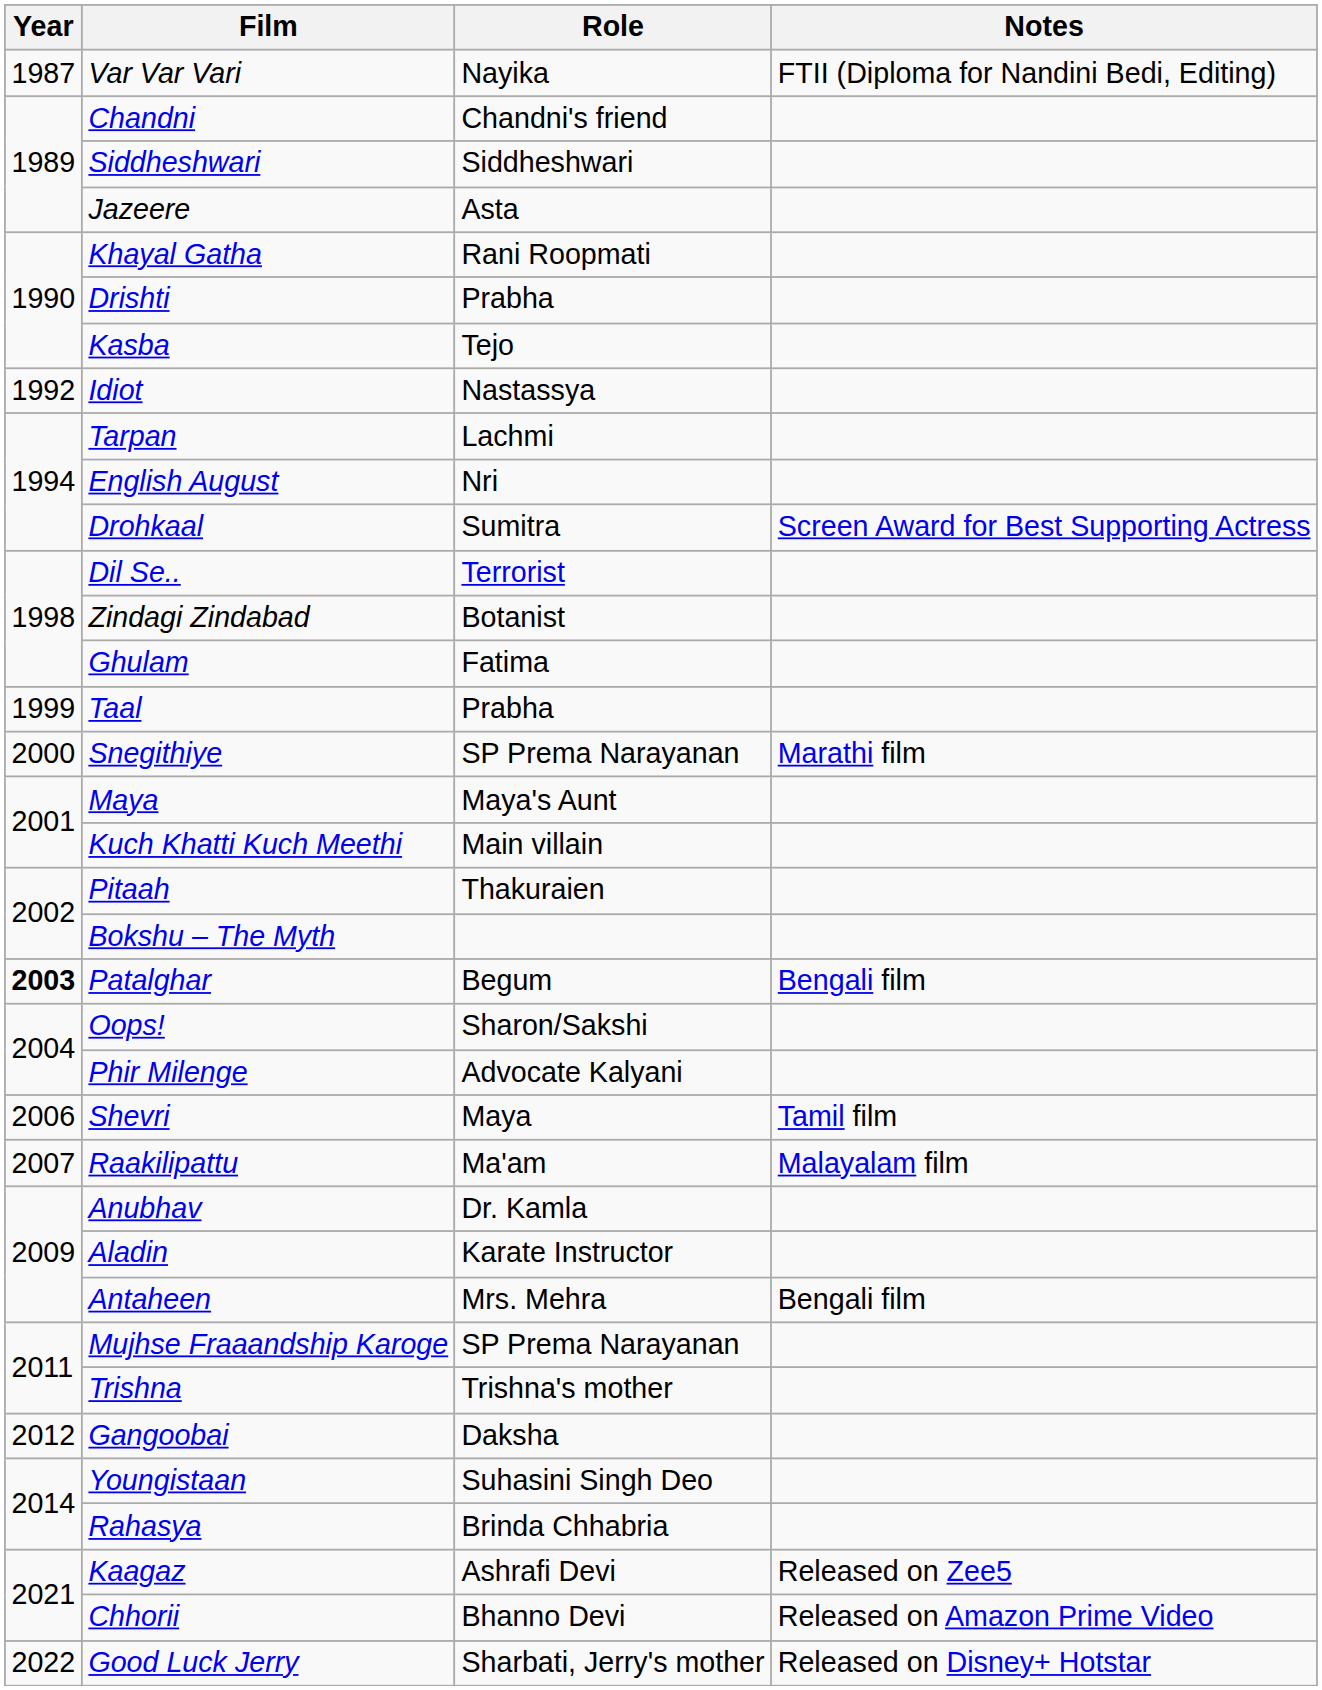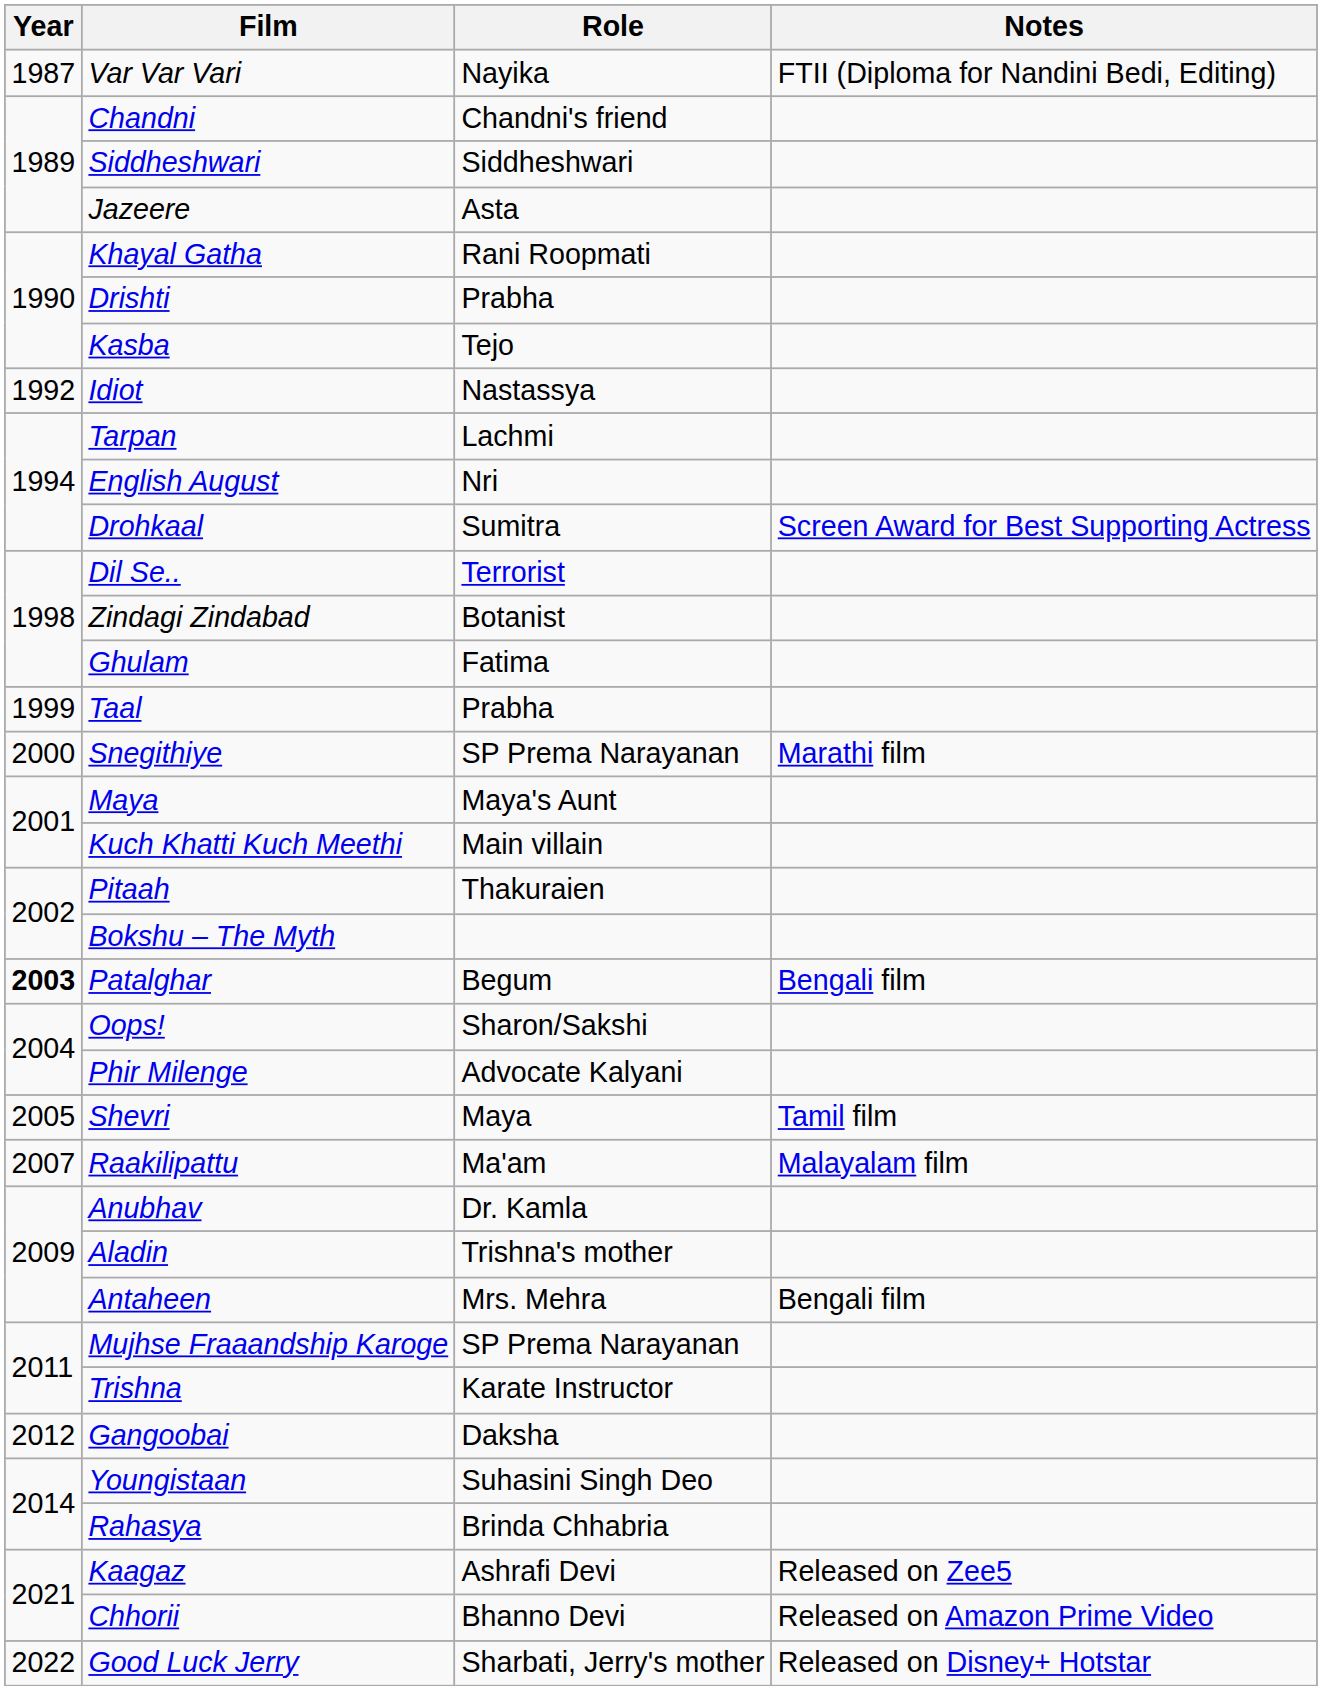 <table class="wikitable">
 <tr>
 <th>Year</th>
 <th>Film</th>
 <th>Role</th>
 <th>Notes</th>
 </tr>
 <tr>
 <td>1987</td>
 <td><em>Var Var Vari</em></td>
 <td>Nayika</td>
 <td>FTII (Diploma for Nandini Bedi, Editing)</td>
 </tr>
 <tr>
 <td rowspan="3">1989</td>
 <td><em><a href='#'>Chandni</a></em></td>
 <td>Chandni's friend</td>
 <td></td>
 </tr>
 <tr>
 <td><em><a href='#'>Siddheshwari</a></em></td>
 <td>Siddheshwari</td>
 <td></td>
 </tr>
 <tr>
 <td><em>Jazeere</em></td>
 <td>Asta</td>
 <td></td>
 </tr>
 <tr>
 <td rowspan="3">1990</td>
 <td><em><a href='#'>Khayal Gatha</a></em></td>
 <td>Rani Roopmati</td>
 <td></td>
 </tr>
 <tr>
 <td><em><a href='#'>Drishti</a></em></td>
 <td>Prabha</td>
 <td></td>
 </tr>
 <tr>
 <td><em><a href='#'>Kasba</a></em></td>
 <td>Tejo</td>
 <td></td>
 </tr>
 <tr>
 <td>1992</td>
 <td><em><a href='#'>Idiot</a></em></td>
 <td>Nastassya</td>
 <td></td>
 </tr>
 <tr>
 <td rowspan="3">1994</td>
 <td><em><a href='#'>Tarpan</a></em></td>
 <td>Lachmi</td>
 <td></td>
 </tr>
 <tr>
 <td><em><a href='#'>English August</a></em></td>
 <td>Nri</td>
 <td></td>
 </tr>
 <tr>
 <td><em><a href='#'>Drohkaal</a></em></td>
 <td>Sumitra</td>
 <td><a href='#'>Screen Award for Best Supporting Actress</a></td>
 </tr>
 <tr>
 <td rowspan="3">1998</td>
 <td><em><a href='#'>Dil Se..</a></em></td>
 <td><a href='#'>Terrorist</a></td>
 <td></td>
 </tr>
 <tr>
 <td><em>Zindagi Zindabad</em></td>
 <td>Botanist</td>
 <td></td>
 </tr>
 <tr>
 <td><em><a href='#'>Ghulam</a></em></td>
 <td>Fatima</td>
 <td></td>
 </tr>
 <tr>
 <td>1999</td>
 <td><em><a href='#'>Taal</a></em></td>
 <td>Prabha</td>
 <td></td>
 </tr>
 <tr>
 <td>2000</td>
 <td><em><a href='#'>Snegithiye</a></em></td>
 <td>SP Prema Narayanan</td>
 <td><a href='#'>Marathi</a> film</td>
 </tr>
 <tr>
 <td rowspan="2">2001</td>
 <td><em><a href='#'>Maya</a></em></td>
 <td>Maya's Aunt</td>
 <td></td>
 </tr>
 <tr>
 <td><em><a href='#'>Kuch Khatti Kuch Meethi</a></em></td>
 <td>Main villain</td>
 <td></td>
 </tr>
 <tr>
 <td rowspan="2">2002</td>
 <td><em><a href='#'>Pitaah</a></em></td>
 <td>Thakuraien</td>
 <td></td>
 </tr>
 <tr>
 <td><em><a href='#'>Bokshu – The Myth</a></em></td>
 <td></td>
 <td></td>
 </tr>
 <tr>
 <td><strong>2003</strong></td>
 <td><em><a href='#'>Patalghar</a></em></td>
 <td>Begum</td>
 <td><a href='#'>Bengali</a> film</td>
 </tr>
 <tr>
 <td rowspan="2">2004</td>
 <td><em><a href='#'>Oops!</a></em></td>
 <td>Sharon/Sakshi</td>
 <td></td>
 </tr>
 <tr>
 <td><em><a href='#'>Phir Milenge</a></em></td>
 <td>Advocate Kalyani</td>
 <td></td>
 </tr>
 <tr>
-<td>2006</td>
+<td>2005</td>
 <td><em><a href='#'>Shevri</a></em></td>
 <td>Maya</td>
 <td><a href='#'>Tamil</a> film</td>
 </tr>
 <tr>
 <td>2007</td>
 <td><em><a href='#'>Raakilipattu</a></em></td>
 <td>Ma'am</td>
 <td><a href='#'>Malayalam</a> film</td>
 </tr>
 <tr>
 <td rowspan="3">2009</td>
 <td><em><a href='#'>Anubhav</a></em></td>
 <td>Dr. Kamla</td>
 <td></td>
 </tr>
 <tr>
 <td><em><a href='#'>Aladin</a></em></td>
-<td>Karate Instructor</td>
+<td>Trishna's mother</td>
 <td></td>
 </tr>
 <tr>
 <td><em><a href='#'>Antaheen</a></em></td>
 <td>Mrs. Mehra</td>
 <td>Bengali film</td>
 </tr>
 <tr>
 <td rowspan="2">2011</td>
 <td><em><a href='#'>Mujhse Fraaandship Karoge</a></em></td>
 <td>SP Prema Narayanan</td>
 <td></td>
 </tr>
 <tr>
 <td><em><a href='#'>Trishna</a></em></td>
-<td>Trishna's mother</td>
+<td>Karate Instructor</td>
 <td></td>
 </tr>
 <tr>
 <td>2012</td>
 <td><em><a href='#'>Gangoobai</a></em></td>
 <td>Daksha</td>
 <td></td>
 </tr>
 <tr>
 <td rowspan="2">2014</td>
 <td><em><a href='#'>Youngistaan</a></em></td>
 <td>Suhasini Singh Deo</td>
 <td></td>
 </tr>
 <tr>
 <td><em><a href='#'>Rahasya</a></em></td>
 <td>Brinda Chhabria</td>
 <td></td>
 </tr>
 <tr>
 <td rowspan="2">2021</td>
 <td><em><a href='#'>Kaagaz</a></em></td>
 <td>Ashrafi Devi</td>
 <td>Released on <a href='#'>Zee5</a></td>
 </tr>
 <tr>
 <td><em><a href='#'>Chhorii</a></em></td>
 <td>Bhanno Devi</td>
 <td>Released on <a href='#'>Amazon Prime Video</a></td>
 </tr>
 <tr>
 <td>2022</td>
 <td><em><a href='#'>Good Luck Jerry</a></em></td>
 <td>Sharbati, Jerry's mother</td>
 <td>Released on <a href='#'>Disney+ Hotstar</a></td>
 </tr>
 </table>
